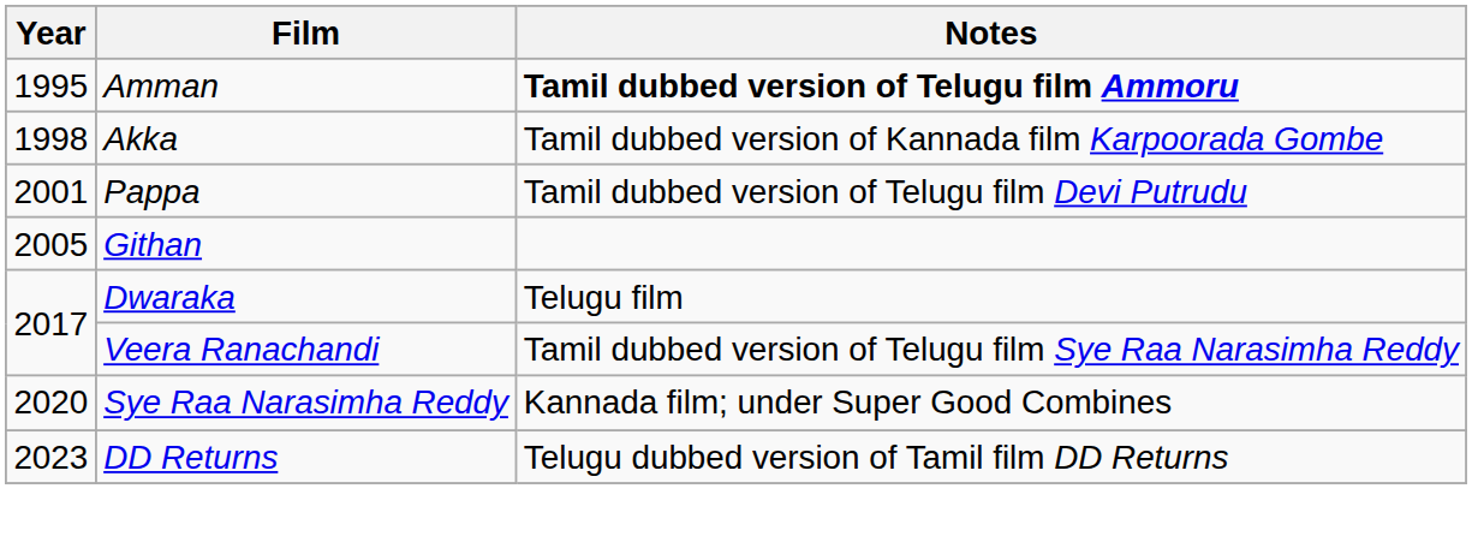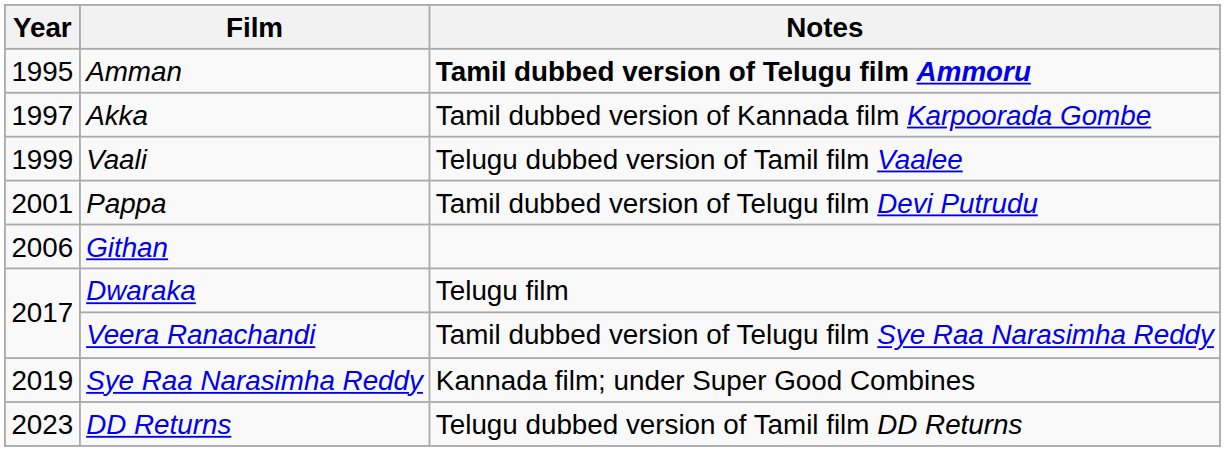 <table class="wikitable" style="font-size:95%;">
 <tr>
 <th>Year</th>
 <th>Film</th>
 <th>Notes</th>
 </tr>
 <tr>
 <td>1995</td>
 <td><em>Amman</em></td>
 <td><strong>Tamil dubbed version of Telugu film <em><a href='#'>Ammoru</a></em></strong></td>
 </tr>
 <tr>
-<td>1998</td>
+<td>1997</td>
 <td><em>Akka</em></td>
 <td>Tamil dubbed version of Kannada film <em><a href='#'>Karpoorada Gombe</a></em></td>
+</tr>
+<tr>
+<td>1999</td>
+<td><em>Vaali</em></td>
+<td>Telugu dubbed version of Tamil film <em><a href='#'>Vaalee</a></em></td>
 </tr>
 <tr>
 <td>2001</td>
 <td><em>Pappa</em></td>
 <td>Tamil dubbed version of Telugu film <em><a href='#'>Devi Putrudu</a></em></td>
 </tr>
 <tr>
-<td>2005</td>
+<td>2006</td>
 <td><em><a href='#'>Githan</a></em></td>
 <td></td>
 </tr>
 <tr>
 <td rowspan="2">2017</td>
 <td><em><a href='#'>Dwaraka</a></em></td>
 <td>Telugu film</td>
 </tr>
 <tr>
 <td><em><a href='#'>Veera Ranachandi</a></em></td>
 <td>Tamil dubbed version of Telugu film <em><a href='#'>Sye Raa Narasimha Reddy</a></em></td>
 </tr>
 <tr>
-<td>2020</td>
+<td>2019</td>
 <td><em><a href='#'>Sye Raa Narasimha Reddy</a></em></td>
 <td>Kannada film; under Super Good Combines</td>
 </tr>
 <tr>
 <td>2023</td>
 <td><em><a href='#'>DD Returns</a></em></td>
 <td>Telugu dubbed version of Tamil film <em>DD Returns</em></td>
 </tr>
 </table>
